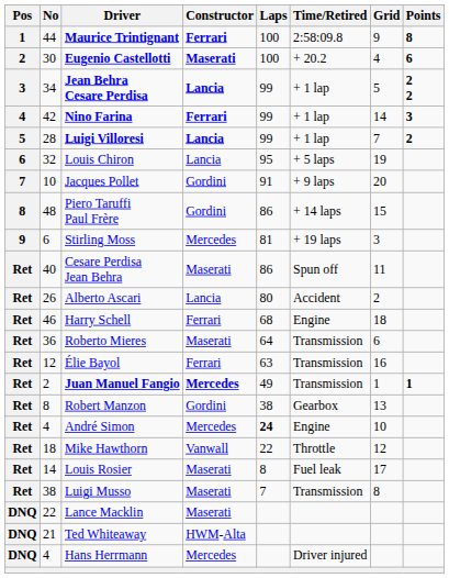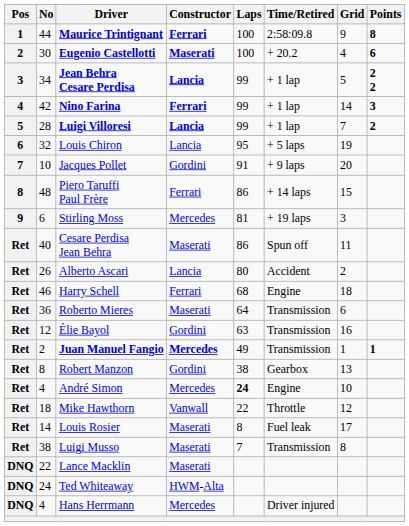 <table class="wikitable" style="font-size: 95%">
 <tr>
 <th>Pos</th>
 <th>No</th>
 <th>Driver</th>
 <th>Constructor</th>
 <th>Laps</th>
 <th>Time/Retired</th>
 <th>Grid</th>
 <th>Points</th>
 </tr>
 <tr>
 <th>1</th>
 <td>44</td>
 <td> <strong><a href='#'>Maurice Trintignant</a></strong></td>
 <td><strong><a href='#'>Ferrari</a></strong></td>
 <td>100</td>
 <td>2:58:09.8</td>
 <td>9</td>
 <td><strong>8</strong></td>
 </tr>
 <tr>
 <th>2</th>
 <td>30</td>
 <td> <strong><a href='#'>Eugenio Castellotti</a></strong></td>
 <td><strong><a href='#'>Maserati</a></strong></td>
 <td>100</td>
 <td>+ 20.2</td>
 <td>4</td>
 <td><strong>6</strong></td>
 </tr>
 <tr>
 <th>3</th>
 <td>34</td>
 <td> <strong><a href='#'>Jean Behra</a></strong><br> <strong><a href='#'>Cesare Perdisa</a></strong></td>
 <td><strong><a href='#'>Lancia</a></strong></td>
 <td>99</td>
 <td>+ 1 lap</td>
 <td>5</td>
 <td><strong>2</strong><br><strong>2</strong></td>
 </tr>
 <tr>
 <th>4</th>
 <td>42</td>
 <td> <strong><a href='#'>Nino Farina</a></strong></td>
 <td><strong><a href='#'>Ferrari</a></strong></td>
 <td>99</td>
 <td>+ 1 lap</td>
 <td>14</td>
 <td><strong>3</strong></td>
 </tr>
 <tr>
 <th>5</th>
 <td>28</td>
 <td> <strong><a href='#'>Luigi Villoresi</a></strong></td>
 <td><strong><a href='#'>Lancia</a></strong></td>
 <td>99</td>
 <td>+ 1 lap</td>
 <td>7</td>
 <td><strong>2</strong></td>
 </tr>
 <tr>
 <th>6</th>
 <td>32</td>
 <td> <a href='#'>Louis Chiron</a></td>
 <td><a href='#'>Lancia</a></td>
 <td>95</td>
 <td>+ 5 laps</td>
 <td>19</td>
 <td></td>
 </tr>
 <tr>
 <th>7</th>
 <td>10</td>
 <td> <a href='#'>Jacques Pollet</a></td>
 <td><a href='#'>Gordini</a></td>
 <td>91</td>
 <td>+ 9 laps</td>
 <td>20</td>
 <td></td>
 </tr>
 <tr>
 <th>8</th>
 <td>48</td>
 <td> <a href='#'>Piero Taruffi</a><br> <a href='#'>Paul Frère</a></td>
-<td><a href='#'>Gordini</a></td>
+<td><a href='#'>Ferrari</a></td>
 <td>86</td>
 <td>+ 14 laps</td>
 <td>15</td>
 <td></td>
 </tr>
 <tr>
 <th>9</th>
 <td>6</td>
 <td> <a href='#'>Stirling Moss</a></td>
 <td><a href='#'>Mercedes</a></td>
 <td>81</td>
 <td>+ 19 laps</td>
 <td>3</td>
 <td></td>
 </tr>
 <tr>
 <th>Ret</th>
 <td>40</td>
 <td> <a href='#'>Cesare Perdisa</a><br> <a href='#'>Jean Behra</a></td>
 <td><a href='#'>Maserati</a></td>
 <td>86</td>
 <td>Spun off</td>
 <td>11</td>
 <td></td>
 </tr>
 <tr>
 <th>Ret</th>
 <td>26</td>
 <td> <a href='#'>Alberto Ascari</a></td>
 <td><a href='#'>Lancia</a></td>
 <td>80</td>
 <td>Accident</td>
 <td>2</td>
 <td></td>
 </tr>
 <tr>
 <th>Ret</th>
 <td>46</td>
 <td> <a href='#'>Harry Schell</a></td>
 <td><a href='#'>Ferrari</a></td>
 <td>68</td>
 <td>Engine</td>
 <td>18</td>
 <td></td>
 </tr>
 <tr>
 <th>Ret</th>
 <td>36</td>
 <td> <a href='#'>Roberto Mieres</a></td>
 <td><a href='#'>Maserati</a></td>
 <td>64</td>
 <td>Transmission</td>
 <td>6</td>
 <td></td>
 </tr>
 <tr>
 <th>Ret</th>
 <td>12</td>
 <td> <a href='#'>Élie Bayol</a></td>
-<td><a href='#'>Ferrari</a></td>
+<td><a href='#'>Gordini</a></td>
 <td>63</td>
 <td>Transmission</td>
 <td>16</td>
 <td></td>
 </tr>
 <tr>
 <th>Ret</th>
 <td>2</td>
 <td> <strong><a href='#'>Juan Manuel Fangio</a></strong></td>
 <td><strong><a href='#'>Mercedes</a></strong></td>
 <td>49</td>
 <td>Transmission</td>
 <td>1</td>
 <td><strong>1</strong></td>
 </tr>
 <tr>
 <th>Ret</th>
 <td>8</td>
 <td> <a href='#'>Robert Manzon</a></td>
 <td><a href='#'>Gordini</a></td>
 <td>38</td>
 <td>Gearbox</td>
 <td>13</td>
 <td></td>
 </tr>
 <tr>
 <th>Ret</th>
 <td>4</td>
 <td> <a href='#'>André Simon</a></td>
 <td><a href='#'>Mercedes</a></td>
 <td><strong>24</strong></td>
 <td>Engine</td>
 <td>10</td>
 <td></td>
 </tr>
 <tr>
 <th>Ret</th>
 <td>18</td>
 <td> <a href='#'>Mike Hawthorn</a></td>
 <td><a href='#'>Vanwall</a></td>
 <td>22</td>
 <td>Throttle</td>
 <td>12</td>
 <td></td>
 </tr>
 <tr>
 <th>Ret</th>
 <td>14</td>
 <td> <a href='#'>Louis Rosier</a></td>
 <td><a href='#'>Maserati</a></td>
 <td>8</td>
 <td>Fuel leak</td>
 <td>17</td>
 <td></td>
 </tr>
 <tr>
 <th>Ret</th>
 <td>38</td>
 <td> <a href='#'>Luigi Musso</a></td>
 <td><a href='#'>Maserati</a></td>
 <td>7</td>
 <td>Transmission</td>
 <td>8</td>
 <td></td>
 </tr>
 <tr>
 <th>DNQ</th>
 <td>22</td>
 <td> <a href='#'>Lance Macklin</a></td>
 <td><a href='#'>Maserati</a></td>
 <td></td>
 <td></td>
 <td></td>
 <td></td>
 </tr>
 <tr>
 <th>DNQ</th>
-<td>21</td>
+<td>24</td>
 <td> <a href='#'>Ted Whiteaway</a></td>
 <td><a href='#'>HWM</a>-<a href='#'>Alta</a></td>
 <td></td>
 <td></td>
 <td></td>
 <td></td>
 </tr>
 <tr>
 <th>DNQ</th>
 <td>4</td>
 <td> <a href='#'>Hans Herrmann</a></td>
 <td><a href='#'>Mercedes</a></td>
 <td></td>
 <td>Driver injured</td>
 <td></td>
 <td></td>
 </tr>
 <tr>
 <th colspan="8"></th>
 </tr>
 </table>
